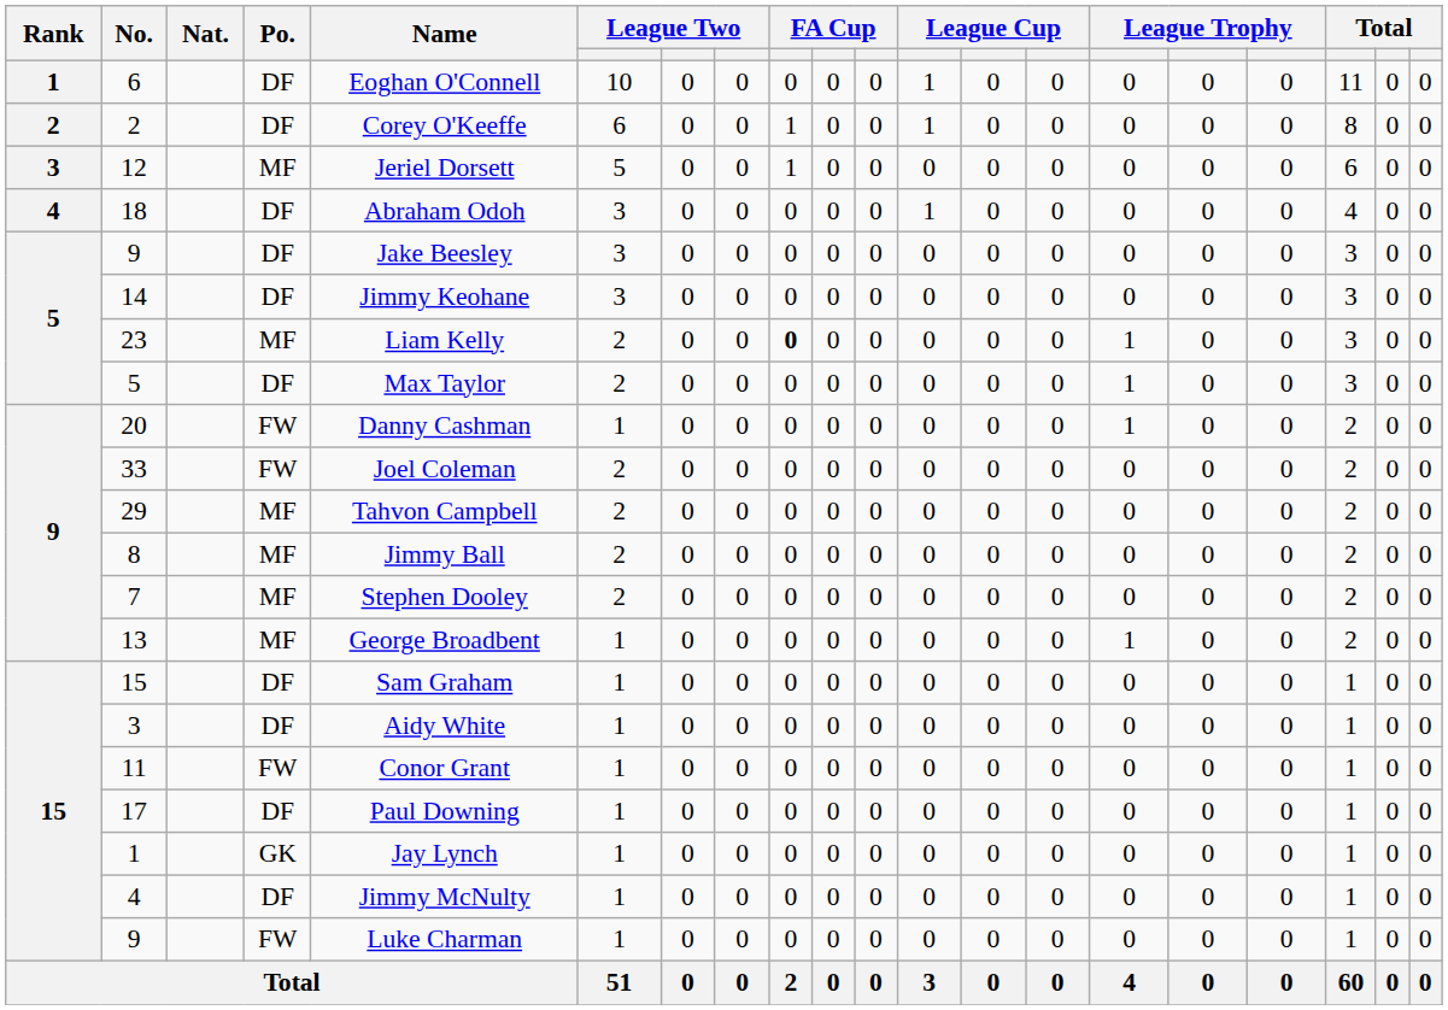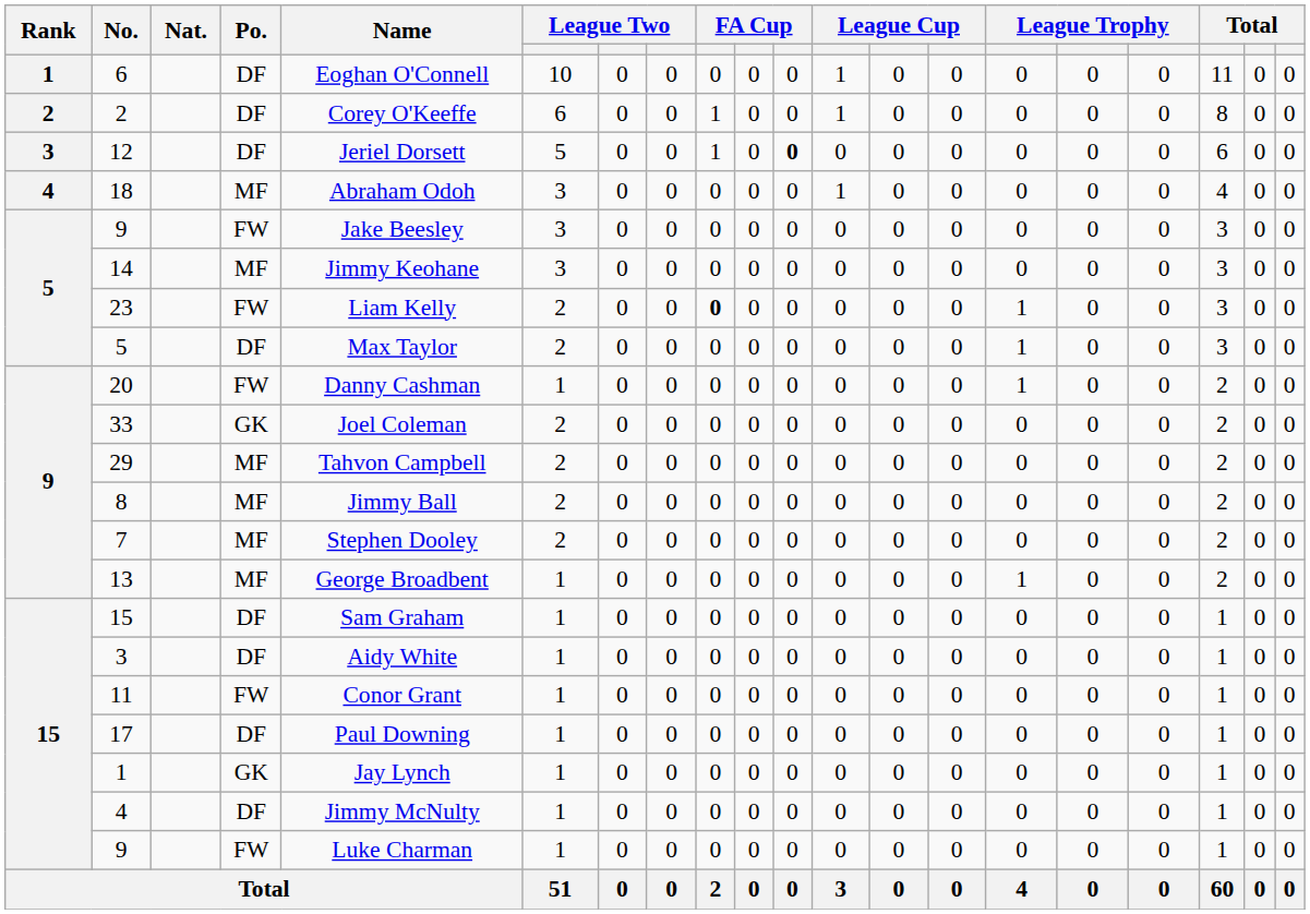 <table class="wikitable" style="text-align:center; font-size:95%; width:95%;">
 <tr>
 <th rowspan=2>Rank</th>
 <th rowspan=2>No.</th>
 <th rowspan=2>Nat.</th>
 <th rowspan=2>Po.</th>
 <th rowspan=2>Name</th>
 <th colspan=3><a href='#'>League Two</a></th>
 <th colspan=3><a href='#'>FA Cup</a></th>
 <th colspan=3><a href='#'>League Cup</a></th>
 <th colspan=3><a href='#'>League Trophy</a></th>
 <th colspan=3>Total</th>
 </tr>
 <tr>
 <th></th>
 <th></th>
 <th></th>
 <th></th>
 <th></th>
 <th></th>
 <th></th>
 <th></th>
 <th></th>
 <th></th>
 <th></th>
 <th></th>
 <th></th>
 <th></th>
 <th></th>
 </tr>
 <tr>
 <th>1</th>
 <td>6</td>
 <td></td>
 <td>DF</td>
 <td><a href='#'>Eoghan O'Connell</a></td>
 <td>10</td>
 <td>0</td>
 <td>0</td>
 <td>0</td>
 <td>0</td>
 <td>0</td>
 <td>1</td>
 <td>0</td>
 <td>0</td>
 <td>0</td>
 <td>0</td>
 <td>0</td>
 <td>11</td>
 <td>0</td>
 <td>0</td>
 </tr>
 <tr>
 <th>2</th>
 <td>2</td>
 <td></td>
 <td>DF</td>
 <td><a href='#'>Corey O'Keeffe</a></td>
 <td>6</td>
 <td>0</td>
 <td>0</td>
 <td>1</td>
 <td>0</td>
 <td>0</td>
 <td>1</td>
 <td>0</td>
 <td>0</td>
 <td>0</td>
 <td>0</td>
 <td>0</td>
 <td>8</td>
 <td>0</td>
 <td>0</td>
 </tr>
 <tr>
 <th>3</th>
 <td>12</td>
 <td></td>
-<td>MF</td>
+<td>DF</td>
 <td><a href='#'>Jeriel Dorsett</a></td>
 <td>5</td>
 <td>0</td>
 <td>0</td>
 <td>1</td>
 <td>0</td>
-<td>0</td>
+<td><strong>0</strong></td>
 <td>0</td>
 <td>0</td>
 <td>0</td>
 <td>0</td>
 <td>0</td>
 <td>0</td>
 <td>6</td>
 <td>0</td>
 <td>0</td>
 </tr>
 <tr>
 <th>4</th>
 <td>18</td>
 <td></td>
-<td>DF</td>
+<td>MF</td>
 <td><a href='#'>Abraham Odoh</a></td>
 <td>3</td>
 <td>0</td>
 <td>0</td>
 <td>0</td>
 <td>0</td>
 <td>0</td>
 <td>1</td>
 <td>0</td>
 <td>0</td>
 <td>0</td>
 <td>0</td>
 <td>0</td>
 <td>4</td>
 <td>0</td>
 <td>0</td>
 </tr>
 <tr>
 <th rowspan="4">5</th>
 <td>9</td>
 <td></td>
-<td>DF</td>
+<td>FW</td>
 <td><a href='#'>Jake Beesley</a></td>
 <td>3</td>
 <td>0</td>
 <td>0</td>
 <td>0</td>
 <td>0</td>
 <td>0</td>
 <td>0</td>
 <td>0</td>
 <td>0</td>
 <td>0</td>
 <td>0</td>
 <td>0</td>
 <td>3</td>
 <td>0</td>
 <td>0</td>
 </tr>
 <tr>
 <td>14</td>
 <td></td>
-<td>DF</td>
+<td>MF</td>
 <td><a href='#'>Jimmy Keohane</a></td>
 <td>3</td>
 <td>0</td>
 <td>0</td>
 <td>0</td>
 <td>0</td>
 <td>0</td>
 <td>0</td>
 <td>0</td>
 <td>0</td>
 <td>0</td>
 <td>0</td>
 <td>0</td>
 <td>3</td>
 <td>0</td>
 <td>0</td>
 </tr>
 <tr>
 <td>23</td>
 <td></td>
-<td>MF</td>
+<td>FW</td>
 <td><a href='#'>Liam Kelly</a></td>
 <td>2</td>
 <td>0</td>
 <td>0</td>
 <td><strong>0</strong></td>
 <td>0</td>
 <td>0</td>
 <td>0</td>
 <td>0</td>
 <td>0</td>
 <td>1</td>
 <td>0</td>
 <td>0</td>
 <td>3</td>
 <td>0</td>
 <td>0</td>
 </tr>
 <tr>
 <td>5</td>
 <td></td>
 <td>DF</td>
 <td><a href='#'>Max Taylor</a></td>
 <td>2</td>
 <td>0</td>
 <td>0</td>
 <td>0</td>
 <td>0</td>
 <td>0</td>
 <td>0</td>
 <td>0</td>
 <td>0</td>
 <td>1</td>
 <td>0</td>
 <td>0</td>
 <td>3</td>
 <td>0</td>
 <td>0</td>
 </tr>
 <tr>
 <th rowspan="6">9</th>
 <td>20</td>
 <td></td>
 <td>FW</td>
 <td><a href='#'>Danny Cashman</a></td>
 <td>1</td>
 <td>0</td>
 <td>0</td>
 <td>0</td>
 <td>0</td>
 <td>0</td>
 <td>0</td>
 <td>0</td>
 <td>0</td>
 <td>1</td>
 <td>0</td>
 <td>0</td>
 <td>2</td>
 <td>0</td>
 <td>0</td>
 </tr>
 <tr>
 <td>33</td>
 <td></td>
-<td>FW</td>
+<td>GK</td>
 <td><a href='#'>Joel Coleman</a></td>
 <td>2</td>
 <td>0</td>
 <td>0</td>
 <td>0</td>
 <td>0</td>
 <td>0</td>
 <td>0</td>
 <td>0</td>
 <td>0</td>
 <td>0</td>
 <td>0</td>
 <td>0</td>
 <td>2</td>
 <td>0</td>
 <td>0</td>
 </tr>
 <tr>
 <td>29</td>
 <td></td>
 <td>MF</td>
 <td><a href='#'>Tahvon Campbell</a></td>
 <td>2</td>
 <td>0</td>
 <td>0</td>
 <td>0</td>
 <td>0</td>
 <td>0</td>
 <td>0</td>
 <td>0</td>
 <td>0</td>
 <td>0</td>
 <td>0</td>
 <td>0</td>
 <td>2</td>
 <td>0</td>
 <td>0</td>
 </tr>
 <tr>
 <td>8</td>
 <td></td>
 <td>MF</td>
 <td><a href='#'>Jimmy Ball</a></td>
 <td>2</td>
 <td>0</td>
 <td>0</td>
 <td>0</td>
 <td>0</td>
 <td>0</td>
 <td>0</td>
 <td>0</td>
 <td>0</td>
 <td>0</td>
 <td>0</td>
 <td>0</td>
 <td>2</td>
 <td>0</td>
 <td>0</td>
 </tr>
 <tr>
 <td>7</td>
 <td></td>
 <td>MF</td>
 <td><a href='#'>Stephen Dooley</a></td>
 <td>2</td>
 <td>0</td>
 <td>0</td>
 <td>0</td>
 <td>0</td>
 <td>0</td>
 <td>0</td>
 <td>0</td>
 <td>0</td>
 <td>0</td>
 <td>0</td>
 <td>0</td>
 <td>2</td>
 <td>0</td>
 <td>0</td>
 </tr>
 <tr>
 <td>13</td>
 <td></td>
 <td>MF</td>
 <td><a href='#'>George Broadbent</a></td>
 <td>1</td>
 <td>0</td>
 <td>0</td>
 <td>0</td>
 <td>0</td>
 <td>0</td>
 <td>0</td>
 <td>0</td>
 <td>0</td>
 <td>1</td>
 <td>0</td>
 <td>0</td>
 <td>2</td>
 <td>0</td>
 <td>0</td>
 </tr>
 <tr>
 <th rowspan="7">15</th>
 <td>15</td>
 <td></td>
 <td>DF</td>
 <td><a href='#'>Sam Graham</a></td>
 <td>1</td>
 <td>0</td>
 <td>0</td>
 <td>0</td>
 <td>0</td>
 <td>0</td>
 <td>0</td>
 <td>0</td>
 <td>0</td>
 <td>0</td>
 <td>0</td>
 <td>0</td>
 <td>1</td>
 <td>0</td>
 <td>0</td>
 </tr>
 <tr>
 <td>3</td>
 <td></td>
 <td>DF</td>
 <td><a href='#'>Aidy White</a></td>
 <td>1</td>
 <td>0</td>
 <td>0</td>
 <td>0</td>
 <td>0</td>
 <td>0</td>
 <td>0</td>
 <td>0</td>
 <td>0</td>
 <td>0</td>
 <td>0</td>
 <td>0</td>
 <td>1</td>
 <td>0</td>
 <td>0</td>
 </tr>
 <tr>
 <td>11</td>
 <td></td>
 <td>FW</td>
 <td><a href='#'>Conor Grant</a></td>
 <td>1</td>
 <td>0</td>
 <td>0</td>
 <td>0</td>
 <td>0</td>
 <td>0</td>
 <td>0</td>
 <td>0</td>
 <td>0</td>
 <td>0</td>
 <td>0</td>
 <td>0</td>
 <td>1</td>
 <td>0</td>
 <td>0</td>
 </tr>
 <tr>
 <td>17</td>
 <td></td>
 <td>DF</td>
 <td><a href='#'>Paul Downing</a></td>
 <td>1</td>
 <td>0</td>
 <td>0</td>
 <td>0</td>
 <td>0</td>
 <td>0</td>
 <td>0</td>
 <td>0</td>
 <td>0</td>
 <td>0</td>
 <td>0</td>
 <td>0</td>
 <td>1</td>
 <td>0</td>
 <td>0</td>
 </tr>
 <tr>
 <td>1</td>
 <td></td>
 <td>GK</td>
 <td><a href='#'>Jay Lynch</a></td>
 <td>1</td>
 <td>0</td>
 <td>0</td>
 <td>0</td>
 <td>0</td>
 <td>0</td>
 <td>0</td>
 <td>0</td>
 <td>0</td>
 <td>0</td>
 <td>0</td>
 <td>0</td>
 <td>1</td>
 <td>0</td>
 <td>0</td>
 </tr>
 <tr>
 <td>4</td>
 <td></td>
 <td>DF</td>
 <td><a href='#'>Jimmy McNulty</a></td>
 <td>1</td>
 <td>0</td>
 <td>0</td>
 <td>0</td>
 <td>0</td>
 <td>0</td>
 <td>0</td>
 <td>0</td>
 <td>0</td>
 <td>0</td>
 <td>0</td>
 <td>0</td>
 <td>1</td>
 <td>0</td>
 <td>0</td>
 </tr>
 <tr>
 <td>9</td>
 <td></td>
 <td>FW</td>
 <td><a href='#'>Luke Charman</a></td>
 <td>1</td>
 <td>0</td>
 <td>0</td>
 <td>0</td>
 <td>0</td>
 <td>0</td>
 <td>0</td>
 <td>0</td>
 <td>0</td>
 <td>0</td>
 <td>0</td>
 <td>0</td>
 <td>1</td>
 <td>0</td>
 <td>0</td>
 </tr>
 <tr>
 <th colspan="5">Total</th>
 <th>51</th>
 <th>0</th>
 <th>0</th>
 <th>2</th>
 <th>0</th>
 <th>0</th>
 <th>3</th>
 <th>0</th>
 <th>0</th>
 <th>4</th>
 <th>0</th>
 <th>0</th>
 <th>60</th>
 <th>0</th>
 <th>0</th>
 </tr>
 </table>
